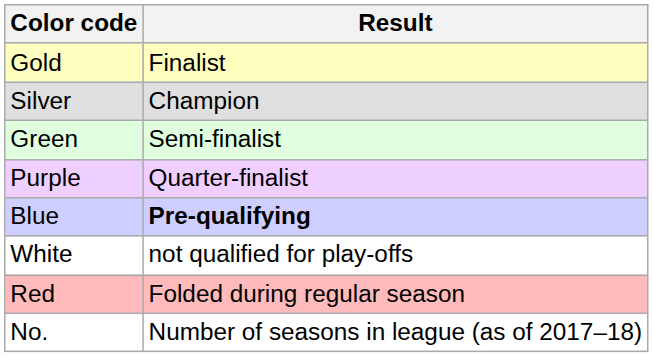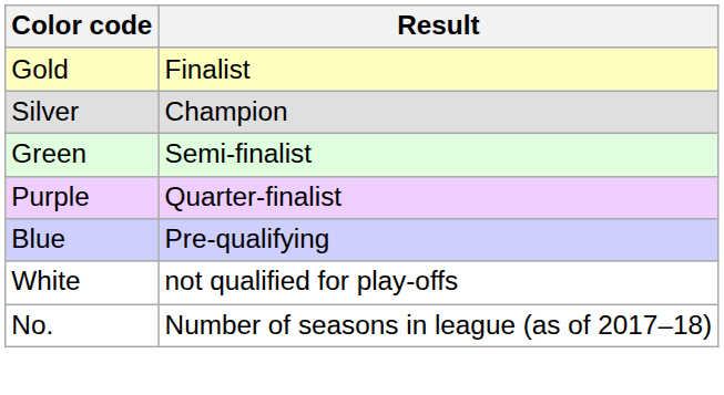 <table class="wikitable">
 <tr>
 <th>Color code</th>
 <th>Result</th>
 </tr>
 <tr style="background:#ffffbf">
 <td>Gold</td>
 <td>Finalist</td>
 </tr>
 <tr style="background:#dfdfdf">
 <td>Silver</td>
 <td>Champion</td>
 </tr>
 <tr style="background:#dfffdf">
 <td>Green</td>
 <td>Semi-finalist</td>
 </tr>
 <tr style="background:#efcfff">
 <td>Purple</td>
 <td>Quarter-finalist</td>
 </tr>
 <tr style="background:#cfcfff">
 <td>Blue</td>
-<td><strong>Pre-qualifying</strong></td>
+<td>Pre-qualifying</td>
 </tr>
 <tr style="background:#ffffff">
 <td>White</td>
 <td>not qualified for play-offs</td>
-</tr>
-<tr style="background:#ffbbbb">
-<td>Red</td>
-<td>Folded during regular season</td>
 </tr>
 <tr style="background:#ffffff">
 <td>No.</td>
 <td>Number of seasons in league (as of 2017–18)</td>
 </tr>
 </table>
